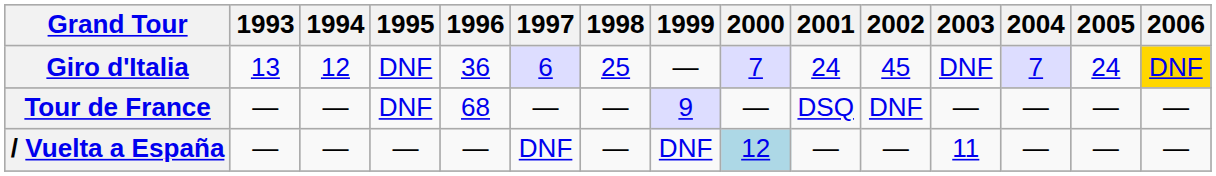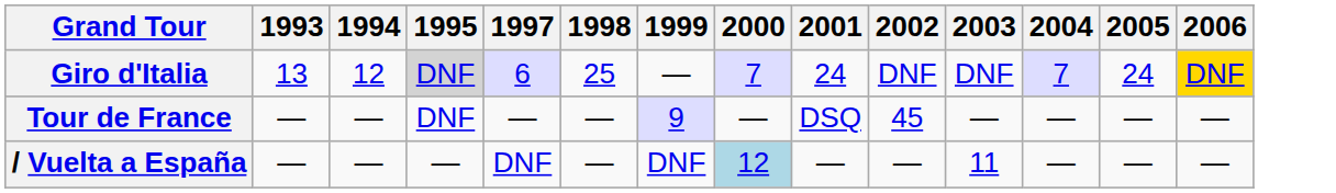 <table class="wikitable plainrowheaders">
 <tr>
 <th scope="col"><a href='#'>Grand Tour</a></th>
 <th scope="col">1993</th>
 <th scope="col">1994</th>
 <th scope="col">1995</th>
-<th scope="col">1996</th>
 <th scope="col">1997</th>
 <th scope="col">1998</th>
 <th scope="col">1999</th>
 <th scope="col">2000</th>
 <th scope="col">2001</th>
 <th scope="col">2002</th>
 <th scope="col">2003</th>
 <th scope="col">2004</th>
 <th scope="col">2005</th>
 <th scope="col">2006</th>
 </tr>
 <tr style="text-align:center;">
 <th scope="row"> <a href='#'>Giro d'Italia</a></th>
 <td style="text-align:center;"><a href='#'>13</a></td>
 <td style="text-align:center;"><a href='#'>12</a></td>
-<td style="text-align:center;"><a href='#'>DNF</a></td>
-<td style="text-align:center;"><a href='#'>36</a></td>
+<td style="background: lightgrey; text-align:center;"><a href='#'>DNF</a></td>
 <td style="text-align:center; background:#ddf;"><a href='#'>6</a></td>
 <td style="text-align:center;"><a href='#'>25</a></td>
 <td>—</td>
 <td style="text-align:center; background:#ddf;"><a href='#'>7</a></td>
 <td style="text-align:center;"><a href='#'>24</a></td>
-<td style="text-align:center;"><a href='#'>45</a></td>
+<td style="text-align:center;"><a href='#'>DNF</a></td>
 <td style="text-align:center;"><a href='#'>DNF</a></td>
 <td style="text-align:center; background:#ddf;"><a href='#'>7</a></td>
 <td style="text-align:center;"><a href='#'>24</a></td>
 <td style="background: gold; text-align:center;"><a href='#'>DNF</a></td>
 </tr>
 <tr style="text-align:center;">
 <th scope="row"> <a href='#'>Tour de France</a></th>
 <td>—</td>
 <td>—</td>
 <td style="text-align:center;"><a href='#'>DNF</a></td>
-<td style="text-align:center;"><a href='#'>68</a></td>
 <td>—</td>
 <td>—</td>
 <td style="text-align:center; background:#ddf;"><a href='#'>9</a></td>
 <td>—</td>
 <td style="text-align:center;"><a href='#'>DSQ</a></td>
-<td style="text-align:center;"><a href='#'>DNF</a></td>
+<td style="text-align:center;"><a href='#'>45</a></td>
 <td>—</td>
 <td>—</td>
 <td>—</td>
 <td>—</td>
 </tr>
 <tr style="text-align:center;">
 <th scope="row">/ <a href='#'>Vuelta a España</a></th>
-<td>—</td>
 <td>—</td>
 <td>—</td>
 <td>—</td>
 <td style="text-align:center;"><a href='#'>DNF</a></td>
 <td>—</td>
 <td style="text-align:center;"><a href='#'>DNF</a></td>
 <td style="background: lightblue; text-align:center;"><a href='#'>12</a></td>
 <td>—</td>
 <td>—</td>
 <td style="text-align:center;"><a href='#'>11</a></td>
 <td>—</td>
 <td>—</td>
 <td>—</td>
 </tr>
 </table>
